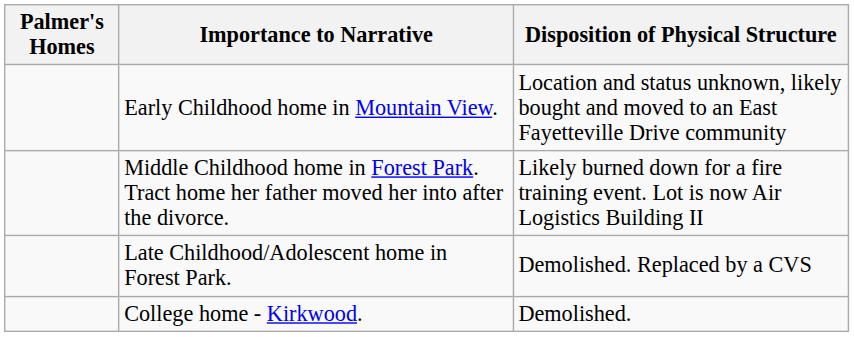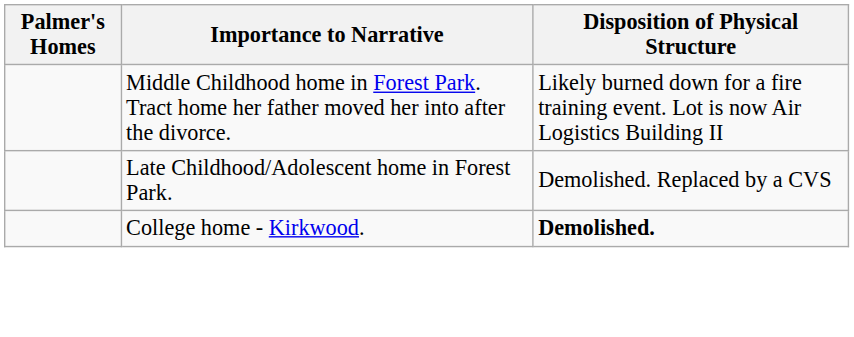 <table class="wikitable">
 <tr>
 <th>Palmer's Homes</th>
 <th>Importance to Narrative</th>
 <th>Disposition of Physical Structure</th>
-</tr>
-<tr>
-<td></td>
-<td>Early Childhood home in <a href='#'>Mountain View</a>.</td>
-<td>Location and status unknown, likely bought and moved to an East Fayetteville Drive community </td>
 </tr>
 <tr>
 <td></td>
 <td>Middle Childhood home in <a href='#'>Forest Park</a>. Tract home her father moved her into after the divorce.</td>
 <td>Likely burned down for a fire training event. Lot is now Air Logistics Building II</td>
 </tr>
 <tr>
 <td></td>
 <td>Late Childhood/Adolescent home in Forest Park.</td>
 <td>Demolished. Replaced by a CVS</td>
 </tr>
 <tr>
 <td></td>
 <td>College home - <a href='#'>Kirkwood</a>.</td>
-<td>Demolished.</td>
+<td><strong>Demolished.</strong></td>
 </tr>
 </table>
